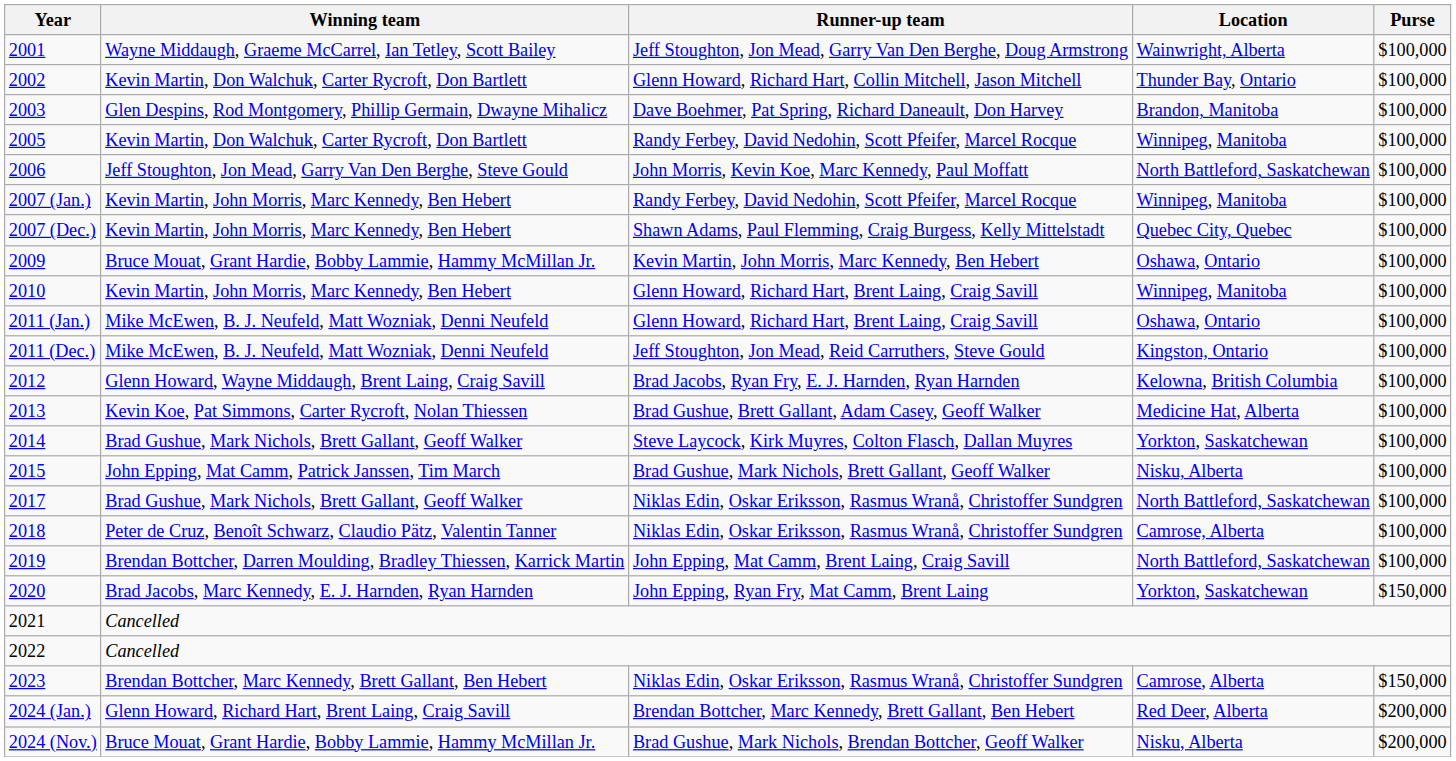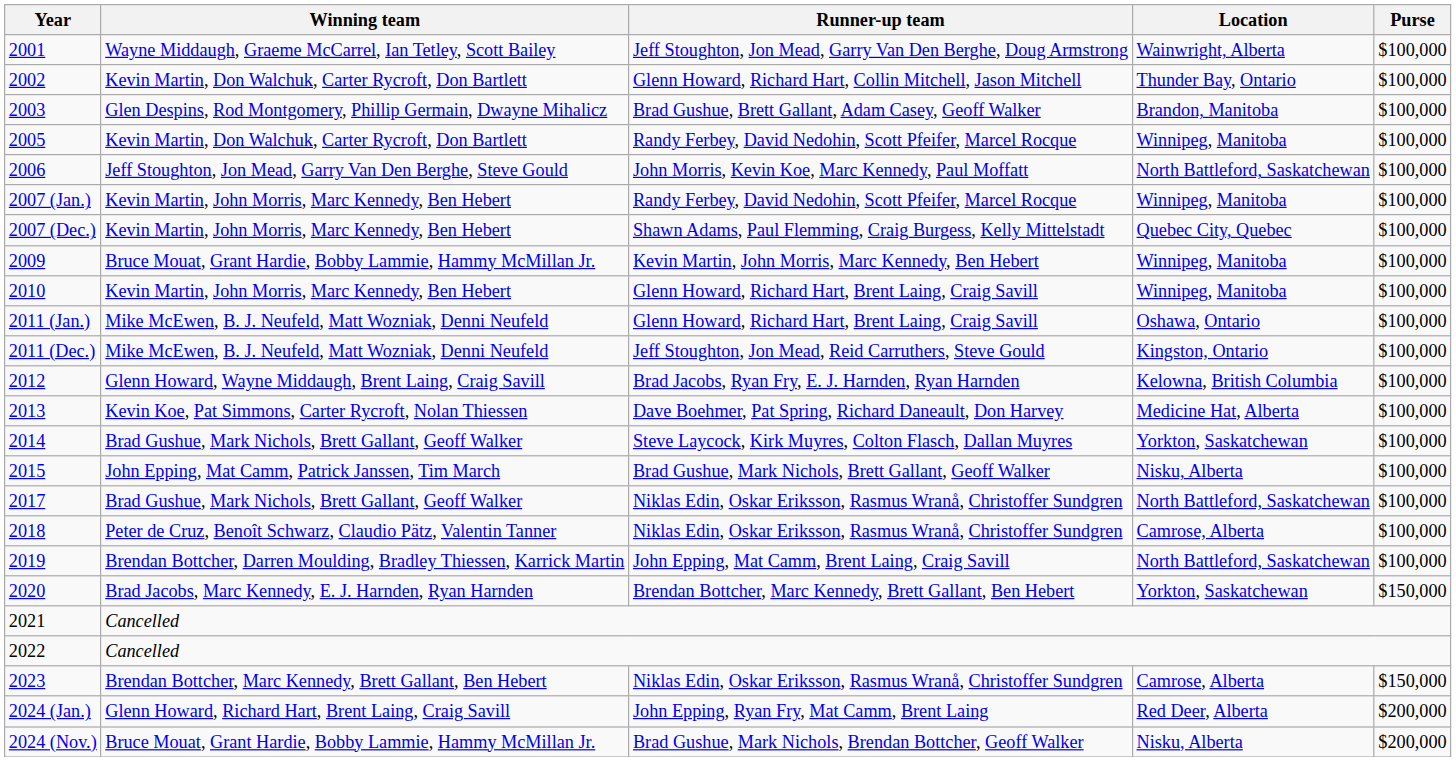 <table class="wikitable" style="font-size:95%;">
 <tr>
 <th scope="col">Year</th>
 <th scope="col">Winning team</th>
 <th scope="col">Runner-up team</th>
 <th scope="col">Location</th>
 <th scope="col">Purse</th>
 </tr>
 <tr>
 <td><a href='#'>2001</a></td>
 <td> <a href='#'>Wayne Middaugh</a>, <a href='#'>Graeme McCarrel</a>, <a href='#'>Ian Tetley</a>, <a href='#'>Scott Bailey</a></td>
 <td> <a href='#'>Jeff Stoughton</a>, <a href='#'>Jon Mead</a>, <a href='#'>Garry Van Den Berghe</a>, <a href='#'>Doug Armstrong</a></td>
 <td><a href='#'>Wainwright, Alberta</a></td>
 <td>$100,000</td>
 </tr>
 <tr>
 <td><a href='#'>2002</a></td>
 <td> <a href='#'>Kevin Martin</a>, <a href='#'>Don Walchuk</a>, <a href='#'>Carter Rycroft</a>, <a href='#'>Don Bartlett</a></td>
 <td> <a href='#'>Glenn Howard</a>, <a href='#'>Richard Hart</a>, <a href='#'>Collin Mitchell</a>, <a href='#'>Jason Mitchell</a></td>
 <td><a href='#'>Thunder Bay</a>, <a href='#'>Ontario</a></td>
 <td>$100,000</td>
 </tr>
 <tr>
 <td><a href='#'>2003</a></td>
 <td> <a href='#'>Glen Despins</a>, <a href='#'>Rod Montgomery</a>, <a href='#'>Phillip Germain</a>, <a href='#'>Dwayne Mihalicz</a></td>
-<td> <a href='#'>Dave Boehmer</a>, <a href='#'>Pat Spring</a>, <a href='#'>Richard Daneault</a>, <a href='#'>Don Harvey</a></td>
+<td> <a href='#'>Brad Gushue</a>, <a href='#'>Brett Gallant</a>, <a href='#'>Adam Casey</a>, <a href='#'>Geoff Walker</a></td>
 <td><a href='#'>Brandon, Manitoba</a></td>
 <td>$100,000</td>
 </tr>
 <tr>
 <td><a href='#'>2005</a></td>
 <td> <a href='#'>Kevin Martin</a>, <a href='#'>Don Walchuk</a>, <a href='#'>Carter Rycroft</a>, <a href='#'>Don Bartlett</a></td>
 <td> <a href='#'>Randy Ferbey</a>, <a href='#'>David Nedohin</a>, <a href='#'>Scott Pfeifer</a>, <a href='#'>Marcel Rocque</a></td>
 <td><a href='#'>Winnipeg</a>, <a href='#'>Manitoba</a></td>
 <td>$100,000</td>
 </tr>
 <tr>
 <td><a href='#'>2006</a></td>
 <td> <a href='#'>Jeff Stoughton</a>, <a href='#'>Jon Mead</a>, <a href='#'>Garry Van Den Berghe</a>, <a href='#'>Steve Gould</a></td>
 <td> <a href='#'>John Morris</a>, <a href='#'>Kevin Koe</a>, <a href='#'>Marc Kennedy</a>, <a href='#'>Paul Moffatt</a></td>
 <td><a href='#'>North Battleford, Saskatchewan</a></td>
 <td>$100,000</td>
 </tr>
 <tr>
 <td><a href='#'>2007 (Jan.)</a></td>
 <td> <a href='#'>Kevin Martin</a>, <a href='#'>John Morris</a>, <a href='#'>Marc Kennedy</a>, <a href='#'>Ben Hebert</a></td>
 <td> <a href='#'>Randy Ferbey</a>, <a href='#'>David Nedohin</a>, <a href='#'>Scott Pfeifer</a>, <a href='#'>Marcel Rocque</a></td>
 <td><a href='#'>Winnipeg</a>, <a href='#'>Manitoba</a></td>
 <td>$100,000</td>
 </tr>
 <tr>
 <td><a href='#'>2007 (Dec.)</a></td>
 <td> <a href='#'>Kevin Martin</a>, <a href='#'>John Morris</a>, <a href='#'>Marc Kennedy</a>, <a href='#'>Ben Hebert</a></td>
 <td> <a href='#'>Shawn Adams</a>, <a href='#'>Paul Flemming</a>, <a href='#'>Craig Burgess</a>, <a href='#'>Kelly Mittelstadt</a></td>
 <td><a href='#'>Quebec City, Quebec</a></td>
 <td>$100,000</td>
 </tr>
 <tr>
 <td><a href='#'>2009</a></td>
 <td> <a href='#'>Bruce Mouat</a>, <a href='#'>Grant Hardie</a>, <a href='#'>Bobby Lammie</a>, <a href='#'>Hammy McMillan Jr.</a></td>
 <td> <a href='#'>Kevin Martin</a>, <a href='#'>John Morris</a>, <a href='#'>Marc Kennedy</a>, <a href='#'>Ben Hebert</a></td>
-<td><a href='#'>Oshawa</a>, <a href='#'>Ontario</a></td>
+<td><a href='#'>Winnipeg</a>, <a href='#'>Manitoba</a></td>
 <td>$100,000</td>
 </tr>
 <tr>
 <td><a href='#'>2010</a></td>
 <td> <a href='#'>Kevin Martin</a>, <a href='#'>John Morris</a>, <a href='#'>Marc Kennedy</a>, <a href='#'>Ben Hebert</a></td>
 <td> <a href='#'>Glenn Howard</a>, <a href='#'>Richard Hart</a>, <a href='#'>Brent Laing</a>, <a href='#'>Craig Savill</a></td>
 <td><a href='#'>Winnipeg</a>, <a href='#'>Manitoba</a></td>
 <td>$100,000</td>
 </tr>
 <tr>
 <td><a href='#'>2011 (Jan.)</a></td>
 <td> <a href='#'>Mike McEwen</a>, <a href='#'>B. J. Neufeld</a>, <a href='#'>Matt Wozniak</a>, <a href='#'>Denni Neufeld</a></td>
 <td> <a href='#'>Glenn Howard</a>, <a href='#'>Richard Hart</a>, <a href='#'>Brent Laing</a>, <a href='#'>Craig Savill</a></td>
 <td><a href='#'>Oshawa</a>, <a href='#'>Ontario</a></td>
 <td>$100,000</td>
 </tr>
 <tr>
 <td><a href='#'>2011 (Dec.)</a></td>
 <td> <a href='#'>Mike McEwen</a>, <a href='#'>B. J. Neufeld</a>, <a href='#'>Matt Wozniak</a>, <a href='#'>Denni Neufeld</a></td>
 <td> <a href='#'>Jeff Stoughton</a>, <a href='#'>Jon Mead</a>, <a href='#'>Reid Carruthers</a>, <a href='#'>Steve Gould</a></td>
 <td><a href='#'>Kingston, Ontario</a></td>
 <td>$100,000</td>
 </tr>
 <tr>
 <td><a href='#'>2012</a></td>
 <td> <a href='#'>Glenn Howard</a>, <a href='#'>Wayne Middaugh</a>, <a href='#'>Brent Laing</a>, <a href='#'>Craig Savill</a></td>
 <td> <a href='#'>Brad Jacobs</a>, <a href='#'>Ryan Fry</a>, <a href='#'>E. J. Harnden</a>, <a href='#'>Ryan Harnden</a></td>
 <td><a href='#'>Kelowna</a>, <a href='#'>British Columbia</a></td>
 <td>$100,000</td>
 </tr>
 <tr>
 <td><a href='#'>2013</a></td>
 <td> <a href='#'>Kevin Koe</a>, <a href='#'>Pat Simmons</a>, <a href='#'>Carter Rycroft</a>, <a href='#'>Nolan Thiessen</a></td>
-<td> <a href='#'>Brad Gushue</a>, <a href='#'>Brett Gallant</a>, <a href='#'>Adam Casey</a>, <a href='#'>Geoff Walker</a></td>
+<td> <a href='#'>Dave Boehmer</a>, <a href='#'>Pat Spring</a>, <a href='#'>Richard Daneault</a>, <a href='#'>Don Harvey</a></td>
 <td><a href='#'>Medicine Hat</a>, <a href='#'>Alberta</a></td>
 <td>$100,000</td>
 </tr>
 <tr>
 <td><a href='#'>2014</a></td>
 <td> <a href='#'>Brad Gushue</a>, <a href='#'>Mark Nichols</a>, <a href='#'>Brett Gallant</a>, <a href='#'>Geoff Walker</a></td>
 <td> <a href='#'>Steve Laycock</a>, <a href='#'>Kirk Muyres</a>, <a href='#'>Colton Flasch</a>, <a href='#'>Dallan Muyres</a></td>
 <td><a href='#'>Yorkton</a>, <a href='#'>Saskatchewan</a></td>
 <td>$100,000</td>
 </tr>
 <tr>
 <td><a href='#'>2015</a></td>
 <td> <a href='#'>John Epping</a>, <a href='#'>Mat Camm</a>, <a href='#'>Patrick Janssen</a>, <a href='#'>Tim March</a></td>
 <td> <a href='#'>Brad Gushue</a>, <a href='#'>Mark Nichols</a>, <a href='#'>Brett Gallant</a>, <a href='#'>Geoff Walker</a></td>
 <td><a href='#'>Nisku, Alberta</a></td>
 <td>$100,000</td>
 </tr>
 <tr>
 <td><a href='#'>2017</a></td>
 <td> <a href='#'>Brad Gushue</a>, <a href='#'>Mark Nichols</a>, <a href='#'>Brett Gallant</a>, <a href='#'>Geoff Walker</a></td>
 <td> <a href='#'>Niklas Edin</a>, <a href='#'>Oskar Eriksson</a>, <a href='#'>Rasmus Wranå</a>, <a href='#'>Christoffer Sundgren</a></td>
 <td><a href='#'>North Battleford, Saskatchewan</a></td>
 <td>$100,000</td>
 </tr>
 <tr>
 <td><a href='#'>2018</a></td>
 <td> <a href='#'>Peter de Cruz</a>, <a href='#'>Benoît Schwarz</a>, <a href='#'>Claudio Pätz</a>, <a href='#'>Valentin Tanner</a></td>
 <td> <a href='#'>Niklas Edin</a>, <a href='#'>Oskar Eriksson</a>, <a href='#'>Rasmus Wranå</a>, <a href='#'>Christoffer Sundgren</a></td>
 <td><a href='#'>Camrose, Alberta</a></td>
 <td>$100,000</td>
 </tr>
 <tr>
 <td><a href='#'>2019</a></td>
 <td> <a href='#'>Brendan Bottcher</a>, <a href='#'>Darren Moulding</a>, <a href='#'>Bradley Thiessen</a>, <a href='#'>Karrick Martin</a></td>
 <td> <a href='#'>John Epping</a>, <a href='#'>Mat Camm</a>, <a href='#'>Brent Laing</a>, <a href='#'>Craig Savill</a></td>
 <td><a href='#'>North Battleford, Saskatchewan</a></td>
 <td>$100,000</td>
 </tr>
 <tr>
 <td><a href='#'>2020</a></td>
 <td> <a href='#'>Brad Jacobs</a>, <a href='#'>Marc Kennedy</a>, <a href='#'>E. J. Harnden</a>, <a href='#'>Ryan Harnden</a></td>
-<td> <a href='#'>John Epping</a>, <a href='#'>Ryan Fry</a>, <a href='#'>Mat Camm</a>, <a href='#'>Brent Laing</a></td>
+<td> <a href='#'>Brendan Bottcher</a>, <a href='#'>Marc Kennedy</a>, <a href='#'>Brett Gallant</a>, <a href='#'>Ben Hebert</a></td>
 <td><a href='#'>Yorkton</a>, <a href='#'>Saskatchewan</a></td>
 <td>$150,000</td>
 </tr>
 <tr>
 <td>2021</td>
 <td colspan="4"><em>Cancelled</em></td>
 </tr>
 <tr>
 <td>2022</td>
 <td colspan="4"><em>Cancelled</em></td>
 </tr>
 <tr>
 <td><a href='#'>2023</a></td>
 <td> <a href='#'>Brendan Bottcher</a>, <a href='#'>Marc Kennedy</a>, <a href='#'>Brett Gallant</a>, <a href='#'>Ben Hebert</a></td>
 <td> <a href='#'>Niklas Edin</a>, <a href='#'>Oskar Eriksson</a>, <a href='#'>Rasmus Wranå</a>, <a href='#'>Christoffer Sundgren</a></td>
 <td><a href='#'>Camrose</a>, <a href='#'>Alberta</a></td>
 <td>$150,000</td>
 </tr>
 <tr>
 <td><a href='#'>2024 (Jan.)</a></td>
 <td> <a href='#'>Glenn Howard</a>, <a href='#'>Richard Hart</a>, <a href='#'>Brent Laing</a>, <a href='#'>Craig Savill</a></td>
-<td> <a href='#'>Brendan Bottcher</a>, <a href='#'>Marc Kennedy</a>, <a href='#'>Brett Gallant</a>, <a href='#'>Ben Hebert</a></td>
+<td> <a href='#'>John Epping</a>, <a href='#'>Ryan Fry</a>, <a href='#'>Mat Camm</a>, <a href='#'>Brent Laing</a></td>
 <td><a href='#'>Red Deer</a>, <a href='#'>Alberta</a></td>
 <td>$200,000</td>
 </tr>
 <tr>
 <td><a href='#'>2024 (Nov.)</a></td>
 <td> <a href='#'>Bruce Mouat</a>, <a href='#'>Grant Hardie</a>, <a href='#'>Bobby Lammie</a>, <a href='#'>Hammy McMillan Jr.</a></td>
 <td> <a href='#'>Brad Gushue</a>, <a href='#'>Mark Nichols</a>, <a href='#'>Brendan Bottcher</a>, <a href='#'>Geoff Walker</a></td>
 <td><a href='#'>Nisku, Alberta</a></td>
 <td>$200,000</td>
 </tr>
 </table>
